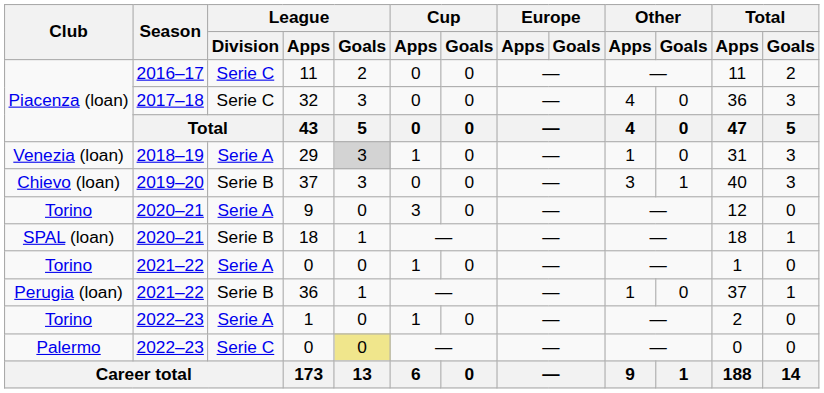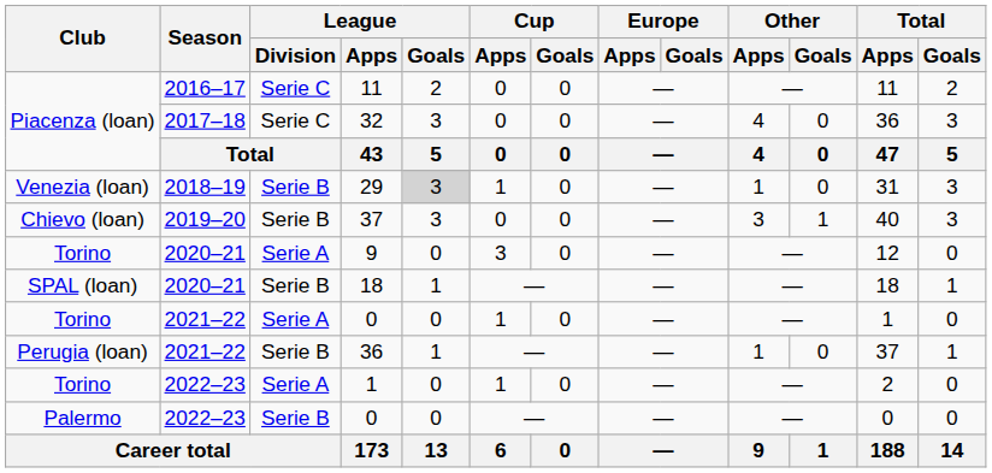 <table class="wikitable" style="text-align:center">
 <tr>
 <th rowspan="2">Club</th>
 <th rowspan="2">Season</th>
 <th colspan="3">League</th>
 <th colspan="2">Cup</th>
 <th colspan="2">Europe</th>
 <th colspan="2">Other</th>
 <th colspan="2">Total</th>
 </tr>
 <tr>
 <th>Division</th>
 <th>Apps</th>
 <th>Goals</th>
 <th>Apps</th>
 <th>Goals</th>
 <th>Apps</th>
 <th>Goals</th>
 <th>Apps</th>
 <th>Goals</th>
 <th>Apps</th>
 <th>Goals</th>
 </tr>
 <tr>
 <td rowspan="3"><a href='#'>Piacenza</a> (loan)</td>
 <td><a href='#'>2016–17</a></td>
 <td><a href='#'>Serie C</a></td>
 <td>11</td>
 <td>2</td>
 <td>0</td>
 <td>0</td>
 <td colspan="2">—</td>
 <td colspan="2">—</td>
 <td>11</td>
 <td>2</td>
 </tr>
 <tr>
 <td><a href='#'>2017–18</a></td>
 <td>Serie C</td>
 <td>32</td>
 <td>3</td>
 <td>0</td>
 <td>0</td>
 <td colspan="2">—</td>
 <td>4</td>
 <td>0</td>
 <td>36</td>
 <td>3</td>
 </tr>
 <tr>
 <th colspan="2">Total</th>
 <th>43</th>
 <th>5</th>
 <th>0</th>
 <th>0</th>
 <th colspan="2">—</th>
 <th>4</th>
 <th>0</th>
 <th>47</th>
 <th>5</th>
 </tr>
 <tr>
 <td><a href='#'>Venezia</a> (loan)</td>
 <td><a href='#'>2018–19</a></td>
-<td><a href='#'>Serie A</a></td>
+<td><a href='#'>Serie B</a></td>
 <td>29</td>
 <td style="background: lightgrey;">3</td>
 <td>1</td>
 <td>0</td>
 <td colspan="2">—</td>
 <td>1</td>
 <td>0</td>
 <td>31</td>
 <td>3</td>
 </tr>
 <tr>
 <td><a href='#'>Chievo</a> (loan)</td>
 <td><a href='#'>2019–20</a></td>
 <td>Serie B</td>
 <td>37</td>
 <td>3</td>
 <td>0</td>
 <td>0</td>
 <td colspan="2">—</td>
 <td>3</td>
 <td>1</td>
 <td>40</td>
 <td>3</td>
 </tr>
 <tr>
 <td><a href='#'>Torino</a></td>
 <td><a href='#'>2020–21</a></td>
 <td><a href='#'>Serie A</a></td>
 <td>9</td>
 <td>0</td>
 <td>3</td>
 <td>0</td>
 <td colspan="2">—</td>
 <td colspan="2">—</td>
 <td>12</td>
 <td>0</td>
 </tr>
 <tr>
 <td><a href='#'>SPAL</a> (loan)</td>
 <td><a href='#'>2020–21</a></td>
 <td>Serie B</td>
 <td>18</td>
 <td>1</td>
 <td colspan="2">—</td>
 <td colspan="2">—</td>
 <td colspan="2">—</td>
 <td>18</td>
 <td>1</td>
 </tr>
 <tr>
 <td><a href='#'>Torino</a></td>
 <td><a href='#'>2021–22</a></td>
 <td><a href='#'>Serie A</a></td>
 <td>0</td>
 <td>0</td>
 <td>1</td>
 <td>0</td>
 <td colspan="2">—</td>
 <td colspan="2">—</td>
 <td>1</td>
 <td>0</td>
 </tr>
 <tr>
 <td><a href='#'>Perugia</a> (loan)</td>
 <td><a href='#'>2021–22</a></td>
 <td>Serie B</td>
 <td>36</td>
 <td>1</td>
 <td colspan="2">—</td>
 <td colspan="2">—</td>
 <td>1</td>
 <td>0</td>
 <td>37</td>
 <td>1</td>
 </tr>
 <tr>
 <td><a href='#'>Torino</a></td>
 <td><a href='#'>2022–23</a></td>
 <td><a href='#'>Serie A</a></td>
 <td>1</td>
 <td>0</td>
 <td>1</td>
 <td>0</td>
 <td colspan="2">—</td>
 <td colspan="2">—</td>
 <td>2</td>
 <td>0</td>
 </tr>
 <tr>
 <td><a href='#'>Palermo</a></td>
 <td><a href='#'>2022–23</a></td>
-<td><a href='#'>Serie C</a></td>
+<td><a href='#'>Serie B</a></td>
 <td>0</td>
-<td style="background: khaki;">0</td>
+<td>0</td>
 <td colspan="2">—</td>
 <td colspan="2">—</td>
 <td colspan="2">—</td>
 <td>0</td>
 <td>0</td>
 </tr>
 <tr>
 <th colspan="3">Career total</th>
 <th>173</th>
 <th>13</th>
 <th>6</th>
 <th>0</th>
 <th colspan="2">—</th>
 <th>9</th>
 <th>1</th>
 <th>188</th>
 <th>14</th>
 </tr>
 </table>
